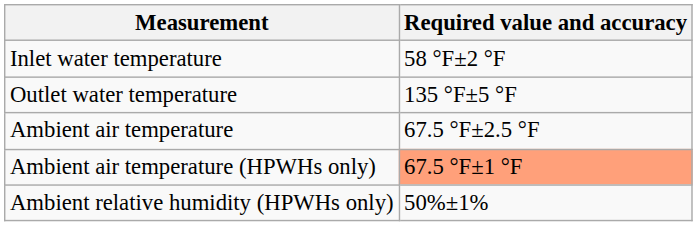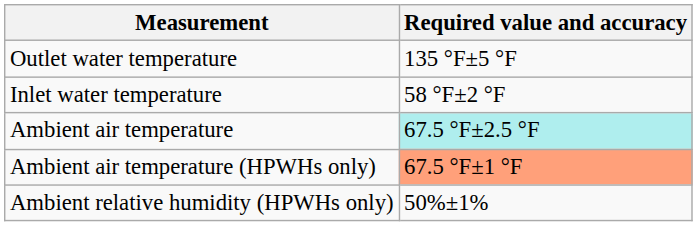 <table class="wikitable">
 <tr>
 <th>Measurement</th>
 <th>Required value and accuracy</th>
 </tr>
 <tr>
+<td>Outlet water temperature</td>
+<td>135 °F±5 °F</td>
+</tr>
+<tr>
 <td>Inlet water temperature</td>
 <td>58 °F±2 °F</td>
 </tr>
 <tr>
-<td>Outlet water temperature</td>
-<td>135 °F±5 °F</td>
-</tr>
-<tr>
 <td>Ambient air temperature</td>
-<td>67.5 °F±2.5 °F</td>
+<td style="background: paleturquoise;">67.5 °F±2.5 °F</td>
 </tr>
 <tr>
 <td>Ambient air temperature (HPWHs only)</td>
 <td style="background: lightsalmon;">67.5 °F±1 °F</td>
 </tr>
 <tr>
 <td>Ambient relative humidity (HPWHs only)</td>
 <td>50%±1%</td>
 </tr>
 </table>
